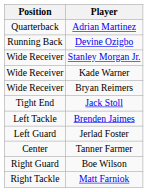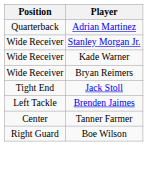 <table class="wikitable" style="text-align: center;">
 <tr>
 <th>Position</th>
 <th>Player</th>
 </tr>
 <tr>
 <td>Quarterback</td>
 <td><a href='#'>Adrian Martinez</a></td>
-</tr>
-<tr>
-<td>Running Back</td>
-<td><a href='#'>Devine Ozigbo</a></td>
 </tr>
 <tr>
 <td>Wide Receiver</td>
 <td><a href='#'>Stanley Morgan Jr.</a></td>
 </tr>
 <tr>
 <td>Wide Receiver</td>
 <td>Kade Warner</td>
 </tr>
 <tr>
 <td>Wide Receiver</td>
 <td>Bryan Reimers</td>
 </tr>
 <tr>
 <td>Tight End</td>
 <td><a href='#'>Jack Stoll</a></td>
 </tr>
 <tr>
 <td>Left Tackle</td>
 <td><a href='#'>Brenden Jaimes</a></td>
 </tr>
 <tr>
-<td>Left Guard</td>
-<td>Jerlad Foster</td>
-</tr>
-<tr>
 <td>Center</td>
 <td>Tanner Farmer</td>
 </tr>
 <tr>
 <td>Right Guard</td>
 <td>Boe Wilson</td>
 </tr>
-<tr>
-<td>Right Tackle</td>
-<td><a href='#'>Matt Farniok</a></td>
-</tr>
 </table>
